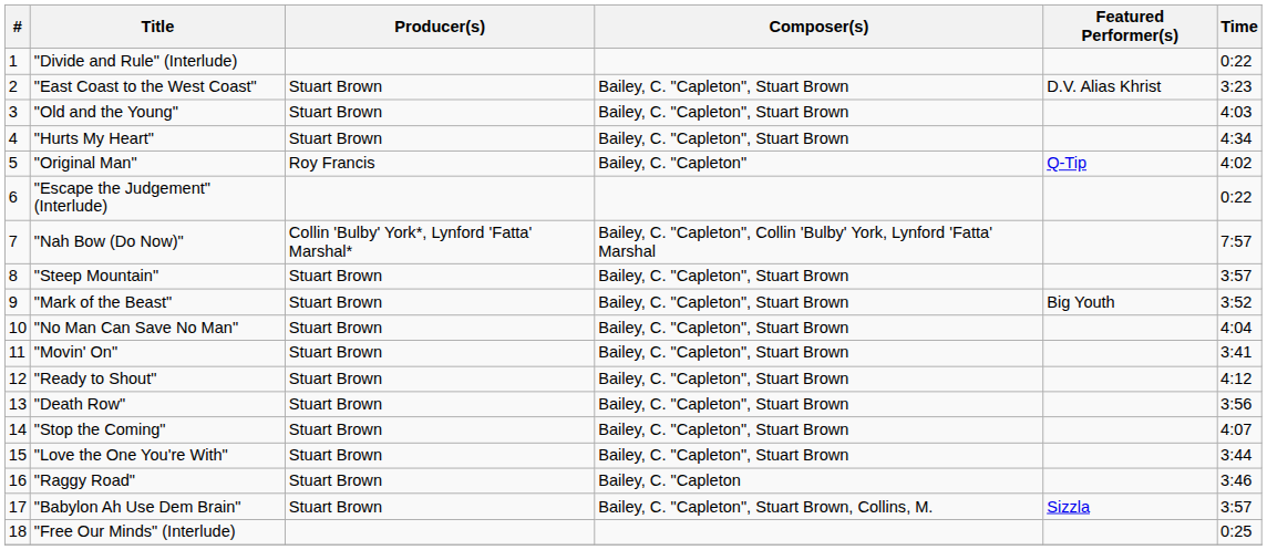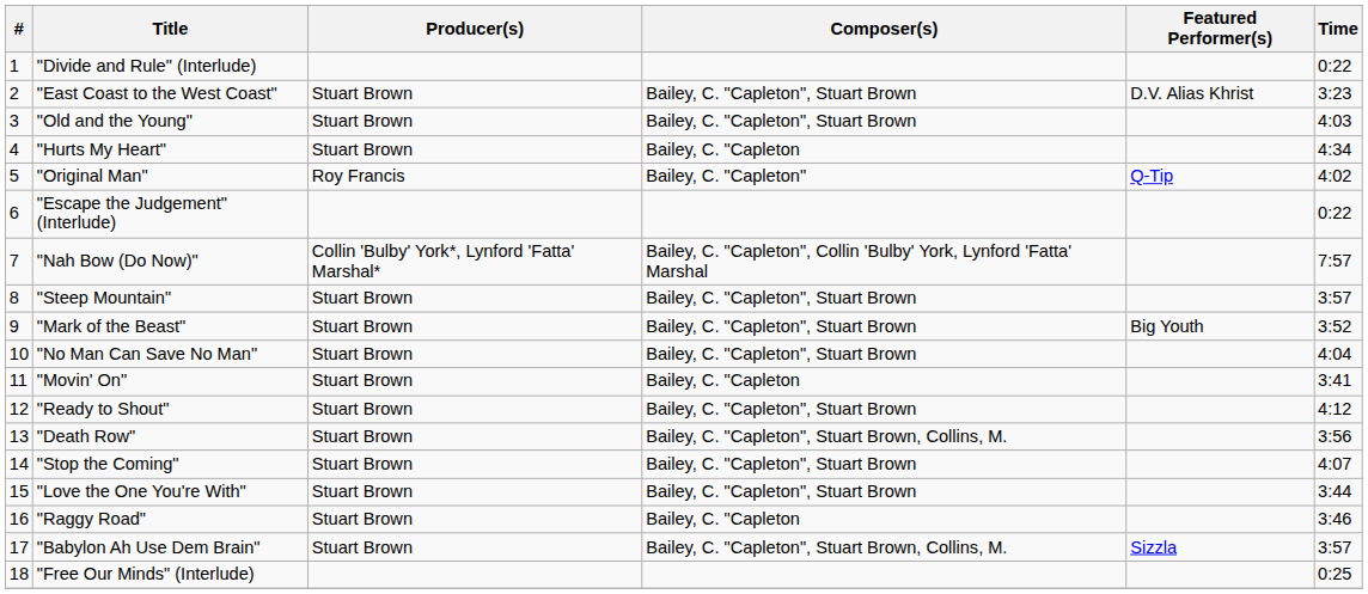 <table class="wikitable">
 <tr>
 <th align="center">#</th>
 <th align="center">Title</th>
 <th align="center">Producer(s)</th>
 <th align="center">Composer(s)</th>
 <th align="center">Featured Performer(s)</th>
 <th align="center">Time</th>
 </tr>
 <tr>
 <td>1</td>
 <td>"Divide and Rule" (Interlude)</td>
 <td></td>
 <td></td>
 <td></td>
 <td>0:22</td>
 </tr>
 <tr>
 <td>2</td>
 <td>"East Coast to the West Coast"</td>
 <td>Stuart Brown</td>
 <td>Bailey, C. "Capleton", Stuart Brown</td>
 <td>D.V. Alias Khrist</td>
 <td>3:23</td>
 </tr>
 <tr>
 <td>3</td>
 <td>"Old and the Young"</td>
 <td>Stuart Brown</td>
 <td>Bailey, C. "Capleton", Stuart Brown</td>
 <td></td>
 <td>4:03</td>
 </tr>
 <tr>
 <td>4</td>
 <td>"Hurts My Heart"</td>
 <td>Stuart Brown</td>
-<td>Bailey, C. "Capleton", Stuart Brown</td>
+<td>Bailey, C. "Capleton</td>
 <td></td>
 <td>4:34</td>
 </tr>
 <tr>
 <td>5</td>
 <td>"Original Man"</td>
 <td>Roy Francis</td>
 <td>Bailey, C. "Capleton"</td>
 <td><a href='#'>Q-Tip</a></td>
 <td>4:02</td>
 </tr>
 <tr>
 <td>6</td>
 <td>"Escape the Judgement" (Interlude)</td>
 <td></td>
 <td></td>
 <td></td>
 <td>0:22</td>
 </tr>
 <tr>
 <td>7</td>
 <td>"Nah Bow (Do Now)"</td>
 <td>Collin 'Bulby' York*, Lynford 'Fatta' Marshal*</td>
 <td>Bailey, C. "Capleton", Collin 'Bulby' York, Lynford 'Fatta' Marshal</td>
 <td></td>
 <td>7:57</td>
 </tr>
 <tr>
 <td>8</td>
 <td>"Steep Mountain"</td>
 <td>Stuart Brown</td>
 <td>Bailey, C. "Capleton", Stuart Brown</td>
 <td></td>
 <td>3:57</td>
 </tr>
 <tr>
 <td>9</td>
 <td>"Mark of the Beast"</td>
 <td>Stuart Brown</td>
 <td>Bailey, C. "Capleton", Stuart Brown</td>
 <td>Big Youth</td>
 <td>3:52</td>
 </tr>
 <tr>
 <td>10</td>
 <td>"No Man Can Save No Man"</td>
 <td>Stuart Brown</td>
 <td>Bailey, C. "Capleton", Stuart Brown</td>
 <td></td>
 <td>4:04</td>
 </tr>
 <tr>
 <td>11</td>
 <td>"Movin' On"</td>
 <td>Stuart Brown</td>
-<td>Bailey, C. "Capleton", Stuart Brown</td>
+<td>Bailey, C. "Capleton</td>
 <td></td>
 <td>3:41</td>
 </tr>
 <tr>
 <td>12</td>
 <td>"Ready to Shout"</td>
 <td>Stuart Brown</td>
 <td>Bailey, C. "Capleton", Stuart Brown</td>
 <td></td>
 <td>4:12</td>
 </tr>
 <tr>
 <td>13</td>
 <td>"Death Row"</td>
 <td>Stuart Brown</td>
-<td>Bailey, C. "Capleton", Stuart Brown</td>
+<td>Bailey, C. "Capleton", Stuart Brown, Collins, M.</td>
 <td></td>
 <td>3:56</td>
 </tr>
 <tr>
 <td>14</td>
 <td>"Stop the Coming"</td>
 <td>Stuart Brown</td>
 <td>Bailey, C. "Capleton", Stuart Brown</td>
 <td></td>
 <td>4:07</td>
 </tr>
 <tr>
 <td>15</td>
 <td>"Love the One You're With"</td>
 <td>Stuart Brown</td>
 <td>Bailey, C. "Capleton", Stuart Brown</td>
 <td></td>
 <td>3:44</td>
 </tr>
 <tr>
 <td>16</td>
 <td>"Raggy Road"</td>
 <td>Stuart Brown</td>
 <td>Bailey, C. "Capleton</td>
 <td></td>
 <td>3:46</td>
 </tr>
 <tr>
 <td>17</td>
 <td>"Babylon Ah Use Dem Brain"</td>
 <td>Stuart Brown</td>
 <td>Bailey, C. "Capleton", Stuart Brown, Collins, M.</td>
 <td><a href='#'>Sizzla</a></td>
 <td>3:57</td>
 </tr>
 <tr>
 <td>18</td>
 <td>"Free Our Minds" (Interlude)</td>
 <td></td>
 <td></td>
 <td></td>
 <td>0:25</td>
 </tr>
 <tr>
 </tr>
 </table>
